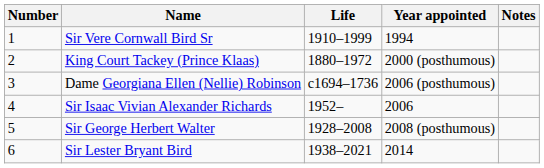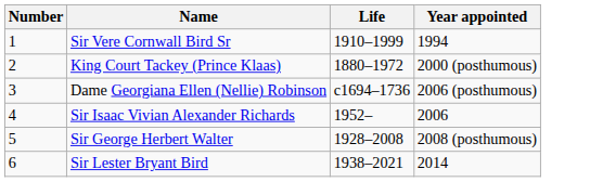 <table class="wikitable">
 <tr>
 <th>Number</th>
 <th>Name</th>
 <th>Life</th>
 <th>Year appointed</th>
-<th>Notes</th>
 </tr>
 <tr>
 <td>1</td>
 <td><a href='#'>Sir Vere Cornwall Bird Sr</a></td>
 <td>1910–1999</td>
 <td>1994</td>
-<td></td>
 </tr>
 <tr>
 <td>2</td>
 <td><a href='#'>King Court Tackey (Prince Klaas)</a></td>
 <td>1880–1972</td>
 <td>2000 (posthumous)</td>
-<td></td>
 </tr>
 <tr>
 <td>3</td>
 <td>Dame <a href='#'>Georgiana Ellen (Nellie) Robinson</a></td>
 <td>c1694–1736</td>
 <td>2006 (posthumous)</td>
-<td></td>
 </tr>
 <tr>
 <td>4</td>
 <td><a href='#'>Sir Isaac Vivian Alexander Richards</a></td>
 <td>1952–</td>
 <td>2006</td>
-<td></td>
 </tr>
 <tr>
 <td>5</td>
 <td><a href='#'>Sir George Herbert Walter</a></td>
 <td>1928–2008</td>
 <td>2008 (posthumous)</td>
-<td></td>
 </tr>
 <tr>
 <td>6</td>
 <td><a href='#'>Sir Lester Bryant Bird</a></td>
 <td>1938–2021</td>
 <td>2014</td>
-<td></td>
 </tr>
 </table>
